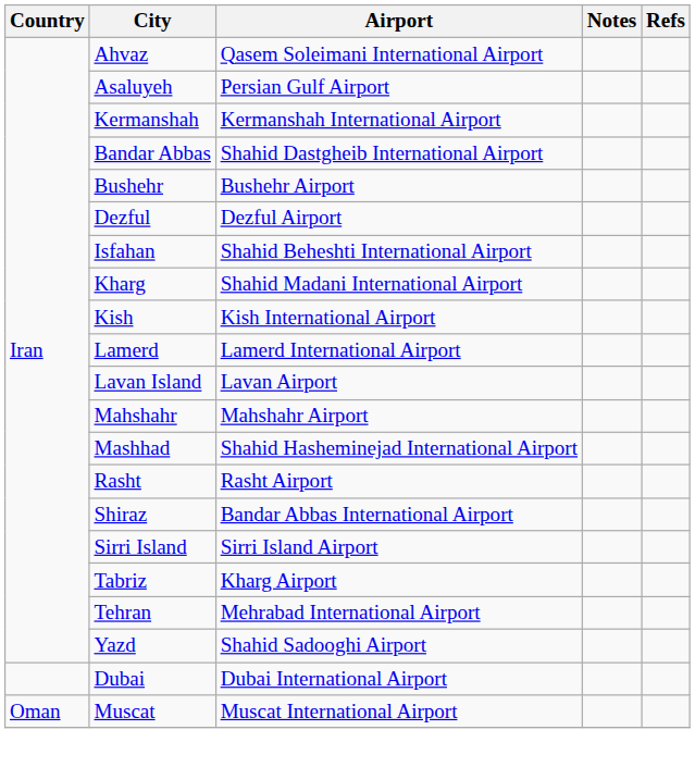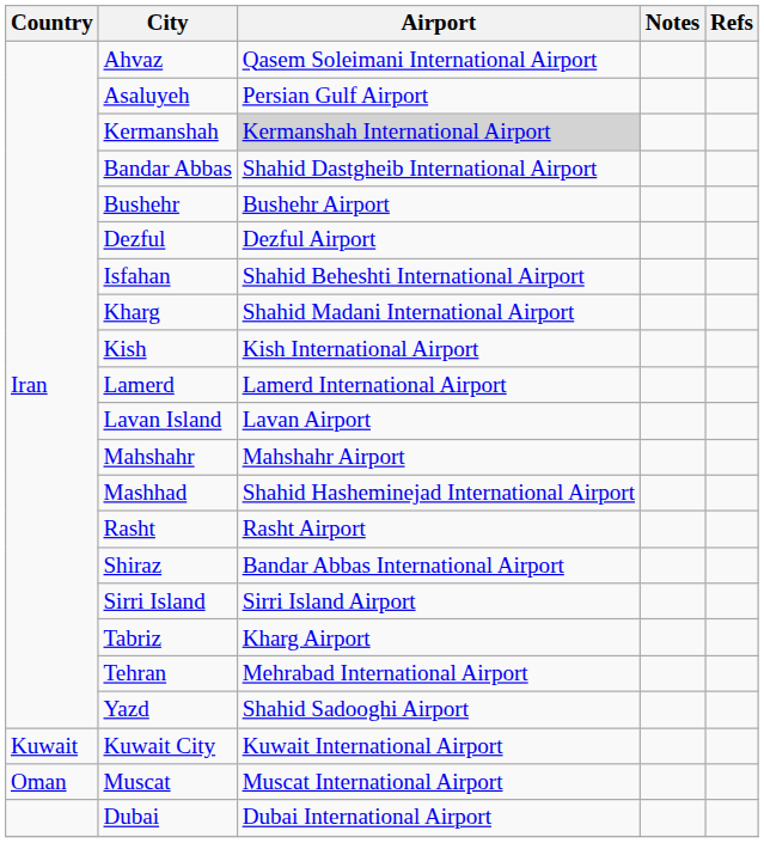 <table class="sortable wikitable">
 <tr>
 <th>Country</th>
 <th>City</th>
 <th>Airport</th>
 <th>Notes</th>
 <th>Refs</th>
 </tr>
 <tr>
 <td rowspan=19><a href='#'>Iran</a></td>
 <td><a href='#'>Ahvaz</a></td>
 <td><a href='#'>Qasem Soleimani International Airport</a></td>
 <td></td>
 <td align=center></td>
 </tr>
 <tr>
 <td><a href='#'>Asaluyeh</a></td>
 <td><a href='#'>Persian Gulf Airport</a></td>
 <td align=center></td>
 <td align=center></td>
 </tr>
 <tr>
 <td><a href='#'>Kermanshah</a></td>
-<td><a href='#'>Kermanshah International Airport</a></td>
+<td style="background: lightgrey;"><a href='#'>Kermanshah International Airport</a></td>
 <td align=center></td>
 <td align=center></td>
 </tr>
 <tr>
 <td><a href='#'>Bandar Abbas</a></td>
 <td><a href='#'>Shahid Dastgheib International Airport</a></td>
 <td align=center></td>
 <td align=center></td>
 </tr>
 <tr>
 <td><a href='#'>Bushehr</a></td>
 <td><a href='#'>Bushehr Airport</a></td>
 <td align=center></td>
 <td align=center></td>
 </tr>
 <tr>
 <td><a href='#'>Dezful</a></td>
 <td><a href='#'>Dezful Airport</a></td>
 <td align=center></td>
 <td align=center></td>
 </tr>
 <tr>
 <td><a href='#'>Isfahan</a></td>
 <td><a href='#'>Shahid Beheshti International Airport</a></td>
 <td align=center></td>
 <td align=center></td>
 </tr>
 <tr>
 <td><a href='#'>Kharg</a></td>
 <td><a href='#'>Shahid Madani International Airport</a></td>
 <td align=center></td>
 <td align=center></td>
 </tr>
 <tr>
 <td><a href='#'>Kish</a></td>
 <td><a href='#'>Kish International Airport</a></td>
 <td align=center></td>
 <td align=center></td>
 </tr>
 <tr>
 <td><a href='#'>Lamerd</a></td>
 <td><a href='#'>Lamerd International Airport</a></td>
 <td align=center></td>
 <td align=center></td>
 </tr>
 <tr>
 <td><a href='#'>Lavan Island</a></td>
 <td><a href='#'>Lavan Airport</a></td>
 <td align=center></td>
 <td align=center></td>
 </tr>
 <tr>
 <td><a href='#'>Mahshahr</a></td>
 <td><a href='#'>Mahshahr Airport</a></td>
 <td align=center></td>
 <td align=center></td>
 </tr>
 <tr>
 <td><a href='#'>Mashhad</a></td>
 <td><a href='#'>Shahid Hasheminejad International Airport</a></td>
 <td align=center></td>
 <td align=center></td>
 </tr>
 <tr>
 <td><a href='#'>Rasht</a></td>
 <td><a href='#'>Rasht Airport</a></td>
 <td align=center></td>
 <td align=center></td>
 </tr>
 <tr>
 <td><a href='#'>Shiraz</a></td>
 <td><a href='#'>Bandar Abbas International Airport</a></td>
 <td align=center></td>
 <td align=center></td>
 </tr>
 <tr>
 <td><a href='#'>Sirri Island</a></td>
 <td><a href='#'>Sirri Island Airport</a></td>
 <td align=center></td>
 <td align=center></td>
 </tr>
 <tr>
 <td><a href='#'>Tabriz</a></td>
 <td><a href='#'>Kharg Airport</a></td>
 <td align=center></td>
 <td align=center></td>
 </tr>
 <tr>
 <td><a href='#'>Tehran</a></td>
 <td><a href='#'>Mehrabad International Airport</a></td>
 <td></td>
 <td align=center></td>
 </tr>
 <tr>
 <td><a href='#'>Yazd</a></td>
 <td><a href='#'>Shahid Sadooghi Airport</a></td>
 <td align=center></td>
 <td align=center></td>
 </tr>
 <tr>
-<td></td>
-<td><a href='#'>Dubai</a></td>
-<td><a href='#'>Dubai International Airport</a></td>
+<td><a href='#'>Kuwait</a></td>
+<td><a href='#'>Kuwait City</a></td>
+<td><a href='#'>Kuwait International Airport</a></td>
 <td align=center></td>
 <td align=center></td>
 </tr>
 <tr>
 <td><a href='#'>Oman</a></td>
 <td><a href='#'>Muscat</a></td>
 <td><a href='#'>Muscat International Airport</a></td>
 <td align=center></td>
 <td align=center></td>
 </tr>
 <tr>
+<td></td>
+<td><a href='#'>Dubai</a></td>
+<td><a href='#'>Dubai International Airport</a></td>
+<td align=center></td>
+<td align=center></td>
+</tr>
+<tr>
 </tr>
 </table>
